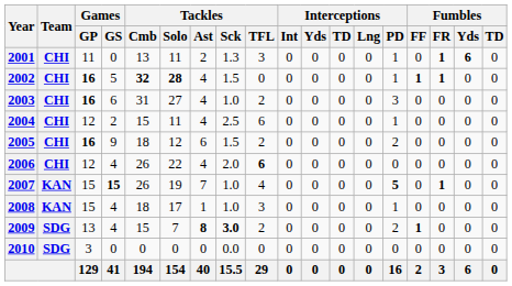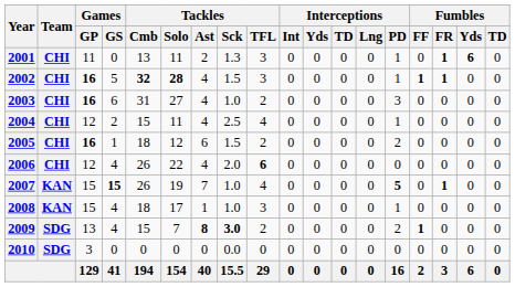 <table class="wikitable" style="text-align:center">
 <tr>
 <th rowspan="2">Year</th>
 <th rowspan="2">Team</th>
 <th colspan="2">Games</th>
 <th colspan="5">Tackles</th>
 <th colspan="5">Interceptions</th>
 <th colspan="4">Fumbles</th>
 </tr>
 <tr>
 <th>GP</th>
 <th>GS</th>
 <th>Cmb</th>
 <th>Solo</th>
 <th>Ast</th>
 <th>Sck</th>
 <th>TFL</th>
 <th>Int</th>
 <th>Yds</th>
 <th>TD</th>
 <th>Lng</th>
 <th>PD</th>
 <th>FF</th>
 <th>FR</th>
 <th>Yds</th>
 <th>TD</th>
 </tr>
 <tr>
 <th><a href='#'>2001</a></th>
 <th><a href='#'>CHI</a></th>
 <td>11</td>
 <td>0</td>
 <td>13</td>
 <td>11</td>
 <td>2</td>
 <td>1.3</td>
 <td>3</td>
 <td>0</td>
 <td>0</td>
 <td>0</td>
 <td>0</td>
 <td>1</td>
 <td>0</td>
 <td><strong>1</strong></td>
 <td><strong>6</strong></td>
 <td>0</td>
 </tr>
 <tr>
 <th><a href='#'>2002</a></th>
 <th><a href='#'>CHI</a></th>
 <td><strong>16</strong></td>
 <td>5</td>
 <td><strong>32</strong></td>
 <td><strong>28</strong></td>
 <td>4</td>
 <td>1.5</td>
-<td>0</td>
+<td>3</td>
 <td>0</td>
 <td>0</td>
 <td>0</td>
 <td>0</td>
 <td>1</td>
 <td><strong>1</strong></td>
 <td><strong>1</strong></td>
 <td>0</td>
 <td>0</td>
 </tr>
 <tr>
 <th><a href='#'>2003</a></th>
 <th><a href='#'>CHI</a></th>
 <td><strong>16</strong></td>
 <td>6</td>
 <td>31</td>
 <td>27</td>
 <td>4</td>
 <td>1.0</td>
 <td>2</td>
 <td>0</td>
 <td>0</td>
 <td>0</td>
 <td>0</td>
 <td>3</td>
 <td>0</td>
 <td>0</td>
 <td>0</td>
 <td>0</td>
 </tr>
 <tr>
 <th><a href='#'>2004</a></th>
 <th><a href='#'>CHI</a></th>
 <td>12</td>
 <td>2</td>
 <td>15</td>
 <td>11</td>
 <td>4</td>
 <td>2.5</td>
-<td>6</td>
+<td>4</td>
 <td>0</td>
 <td>0</td>
 <td>0</td>
 <td>0</td>
 <td>1</td>
 <td>0</td>
 <td>0</td>
 <td>0</td>
 <td>0</td>
 </tr>
 <tr>
 <th><a href='#'>2005</a></th>
 <th><a href='#'>CHI</a></th>
 <td><strong>16</strong></td>
-<td>9</td>
+<td>1</td>
 <td>18</td>
 <td>12</td>
 <td>6</td>
 <td>1.5</td>
 <td>2</td>
 <td>0</td>
 <td>0</td>
 <td>0</td>
 <td>0</td>
 <td>2</td>
 <td>0</td>
 <td>0</td>
 <td>0</td>
 <td>0</td>
 </tr>
 <tr>
 <th><a href='#'>2006</a></th>
 <th><a href='#'>CHI</a></th>
 <td>12</td>
 <td>4</td>
 <td>26</td>
 <td>22</td>
 <td>4</td>
 <td>2.0</td>
 <td><strong>6</strong></td>
 <td>0</td>
 <td>0</td>
 <td>0</td>
 <td>0</td>
 <td>0</td>
 <td>0</td>
 <td>0</td>
 <td>0</td>
 <td>0</td>
 </tr>
 <tr>
 <th><a href='#'>2007</a></th>
 <th><a href='#'>KAN</a></th>
 <td>15</td>
 <td><strong>15</strong></td>
 <td>26</td>
 <td>19</td>
 <td>7</td>
 <td>1.0</td>
 <td>4</td>
 <td>0</td>
 <td>0</td>
 <td>0</td>
 <td>0</td>
 <td><strong>5</strong></td>
 <td>0</td>
 <td><strong>1</strong></td>
 <td>0</td>
 <td>0</td>
 </tr>
 <tr>
 <th><a href='#'>2008</a></th>
 <th><a href='#'>KAN</a></th>
 <td>15</td>
 <td>4</td>
 <td>18</td>
 <td>17</td>
 <td>1</td>
 <td>1.0</td>
 <td>3</td>
 <td>0</td>
 <td>0</td>
 <td>0</td>
 <td>0</td>
 <td>1</td>
 <td>0</td>
 <td>0</td>
 <td>0</td>
 <td>0</td>
 </tr>
 <tr>
 <th><a href='#'>2009</a></th>
 <th><a href='#'>SDG</a></th>
 <td>13</td>
 <td>4</td>
 <td>15</td>
 <td>7</td>
 <td><strong>8</strong></td>
 <td><strong>3.0</strong></td>
 <td>2</td>
 <td>0</td>
 <td>0</td>
 <td>0</td>
 <td>0</td>
 <td>2</td>
 <td><strong>1</strong></td>
 <td>0</td>
 <td>0</td>
 <td>0</td>
 </tr>
 <tr>
 <th><a href='#'>2010</a></th>
 <th><a href='#'>SDG</a></th>
 <td>3</td>
 <td>0</td>
 <td>0</td>
 <td>0</td>
 <td>0</td>
 <td>0.0</td>
 <td>0</td>
 <td>0</td>
 <td>0</td>
 <td>0</td>
 <td>0</td>
 <td>0</td>
 <td>0</td>
 <td>0</td>
 <td>0</td>
 <td>0</td>
 </tr>
 <tr>
 <th colspan="2"></th>
 <th>129</th>
 <th>41</th>
 <th>194</th>
 <th>154</th>
 <th>40</th>
 <th>15.5</th>
 <th>29</th>
 <th>0</th>
 <th>0</th>
 <th>0</th>
 <th>0</th>
 <th>16</th>
 <th>2</th>
 <th>3</th>
 <th>6</th>
 <th>0</th>
 </tr>
 </table>
